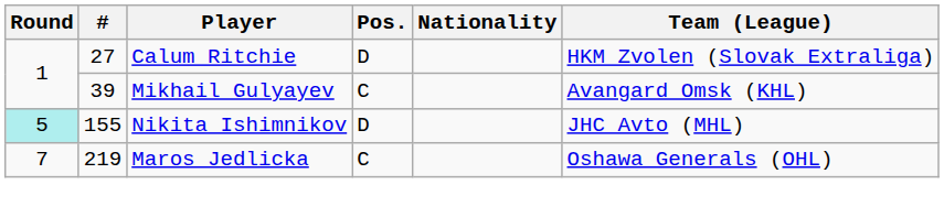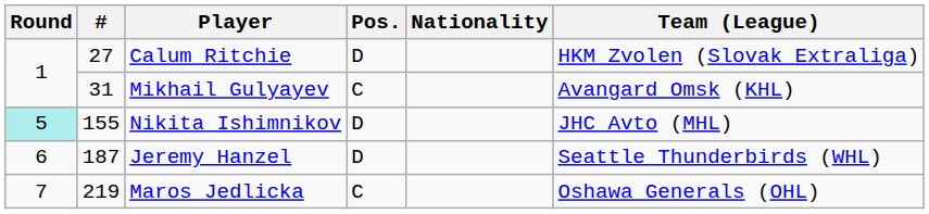 <table class="wikitable">
 <tr>
 <th>Round</th>
 <th>#</th>
 <th>Player</th>
 <th>Pos.</th>
 <th>Nationality</th>
 <th>Team (League)</th>
 </tr>
 <tr>
 <td rowspan=2 style="text-align:center;">1</td>
 <td style="text-align:center;">27</td>
 <td><a href='#'>Calum Ritchie</a></td>
 <td>D</td>
 <td></td>
 <td><a href='#'>HKM Zvolen</a> (<a href='#'>Slovak Extraliga</a>)</td>
 </tr>
 <tr>
-<td style="text-align:center;">39</td>
+<td style="text-align:center;">31</td>
 <td><a href='#'>Mikhail Gulyayev</a></td>
 <td>C</td>
 <td></td>
 <td><a href='#'>Avangard Omsk</a> (<a href='#'>KHL</a>)</td>
 </tr>
 <tr>
 <td style="background: paleturquoise; text-align:center;">5</td>
 <td style="text-align:center;">155</td>
 <td><a href='#'>Nikita Ishimnikov</a></td>
 <td>D</td>
 <td></td>
 <td><a href='#'>JHC Avto</a> (<a href='#'>MHL</a>)</td>
 </tr>
 <tr>
+<td style="text-align:center;">6</td>
+<td style="text-align:center;">187</td>
+<td><a href='#'>Jeremy Hanzel</a></td>
+<td>D</td>
+<td></td>
+<td><a href='#'>Seattle Thunderbirds</a> (<a href='#'>WHL</a>)</td>
+</tr>
+<tr>
 <td style="text-align:center;">7</td>
 <td style="text-align:center;">219</td>
 <td><a href='#'>Maros Jedlicka</a></td>
 <td>C</td>
 <td></td>
 <td><a href='#'>Oshawa Generals</a> (<a href='#'>OHL</a>)</td>
 </tr>
 </table>
